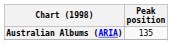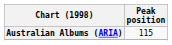 <table class="wikitable sortable plainrowheaders" style="text-align:center">
 <tr>
 <th scope="col">Chart (1998)</th>
 <th scope="col">Peak<br>position</th>
 </tr>
 <tr>
 <th scope="row">Australian Albums (<a href='#'>ARIA</a>)</th>
-<td>135</td>
+<td>115</td>
 </tr>
 <tr>
 </tr>
 <tr>
 </tr>
 <tr>
 </tr>
 </table>
